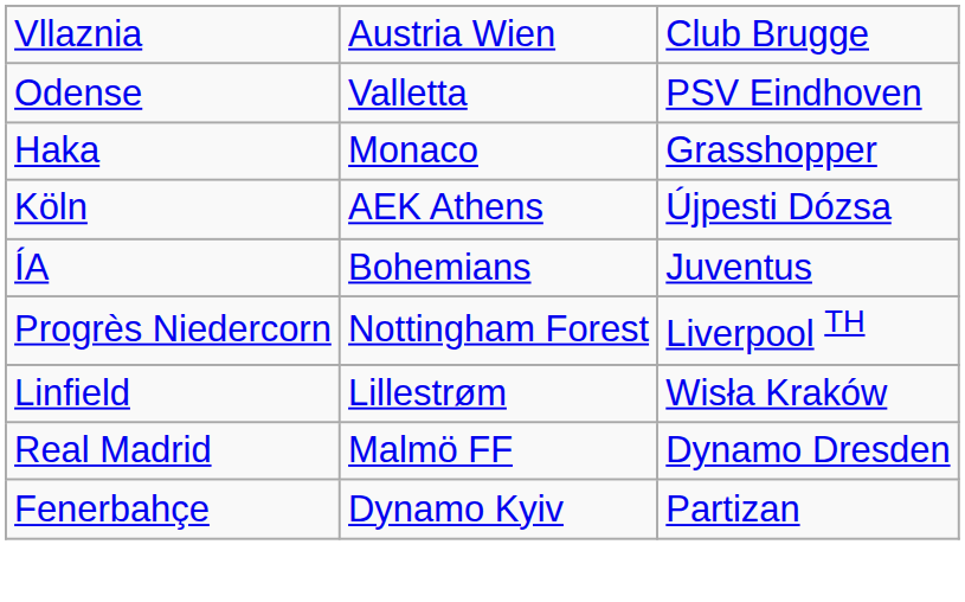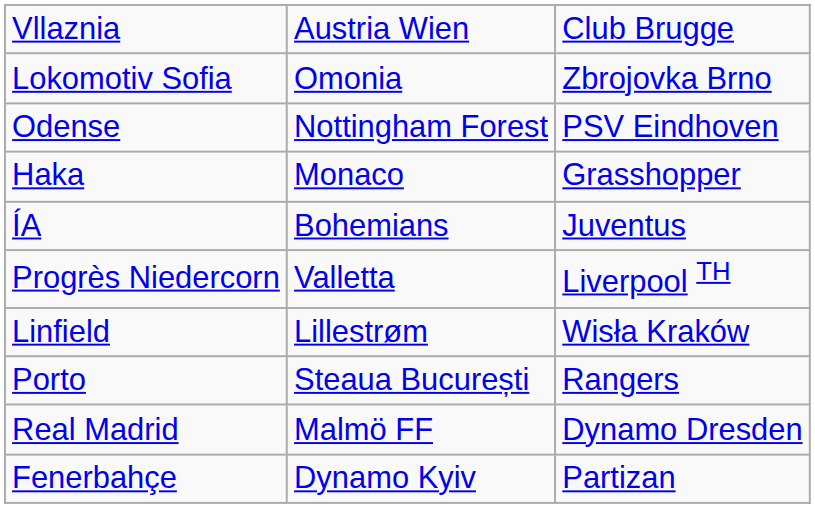 <table class="wikitable">
 <tr>
 <td> <a href='#'>Vllaznia</a> </td>
 <td> <a href='#'>Austria Wien</a> </td>
 <td> <a href='#'>Club Brugge</a> </td>
 </tr>
 <tr>
+<td> <a href='#'>Lokomotiv Sofia</a> </td>
+<td> <a href='#'>Omonia</a> </td>
+<td> <a href='#'>Zbrojovka Brno</a> </td>
+</tr>
+<tr>
 <td> <a href='#'>Odense</a> </td>
-<td> <a href='#'>Valletta</a> </td>
+<td> <a href='#'>Nottingham Forest</a> </td>
 <td> <a href='#'>PSV Eindhoven</a> </td>
 </tr>
 <tr>
 <td> <a href='#'>Haka</a> </td>
 <td> <a href='#'>Monaco</a> </td>
 <td> <a href='#'>Grasshopper</a> </td>
 </tr>
 <tr>
-<td> <a href='#'>Köln</a> </td>
-<td> <a href='#'>AEK Athens</a> </td>
-<td> <a href='#'>Újpesti Dózsa</a> </td>
-</tr>
-<tr>
 <td> <a href='#'>ÍA</a> </td>
 <td> <a href='#'>Bohemians</a> </td>
 <td> <a href='#'>Juventus</a> </td>
 </tr>
 <tr>
 <td> <a href='#'>Progrès Niedercorn</a> </td>
-<td> <a href='#'>Nottingham Forest</a> </td>
+<td> <a href='#'>Valletta</a> </td>
 <td> <a href='#'>Liverpool</a> <sup><a href='#'>TH</a></sup></td>
 </tr>
 <tr>
 <td> <a href='#'>Linfield</a> </td>
 <td> <a href='#'>Lillestrøm</a> </td>
 <td> <a href='#'>Wisła Kraków</a> </td>
+</tr>
+<tr>
+<td> <a href='#'>Porto</a> </td>
+<td> <a href='#'>Steaua București</a> </td>
+<td> <a href='#'>Rangers</a> </td>
 </tr>
 <tr>
 <td> <a href='#'>Real Madrid</a> </td>
 <td> <a href='#'>Malmö FF</a> </td>
 <td> <a href='#'>Dynamo Dresden</a> </td>
 </tr>
 <tr>
 <td> <a href='#'>Fenerbahçe</a> </td>
 <td> <a href='#'>Dynamo Kyiv</a> </td>
 <td> <a href='#'>Partizan</a> </td>
 </tr>
 </table>
